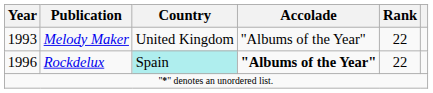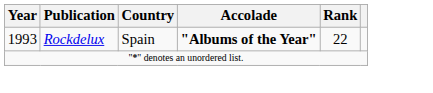 <table class="wikitable sortable" style="margin:0 1em 1em 0;">
 <tr>
 <th>Year</th>
 <th>Publication</th>
 <th>Country</th>
 <th>Accolade</th>
 <th>Rank</th>
 <th class=unsortable></th>
 </tr>
 <tr>
 <td align=center>1993</td>
-<td><em><a href='#'>Melody Maker</a></em></td>
-<td>United Kingdom</td>
-<td>"Albums of the Year"</td>
-<td align=center>22</td>
-<td></td>
-</tr>
-<tr>
-<td align=center>1996</td>
 <td><em><a href='#'>Rockdelux</a></em></td>
-<td style="background: paleturquoise;">Spain</td>
+<td>Spain</td>
 <td><strong>"Albums of the Year"</strong></td>
 <td align=center>22</td>
 <td></td>
 </tr>
 <tr class="sortbottom">
 <td colspan="6"  style="font-size:8pt; text-align:center;">"<strong>*</strong>" denotes an unordered list.</td>
 </tr>
 </table>
